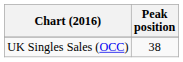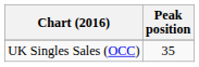 <table class="wikitable sortable">
 <tr>
 <th scope="col">Chart (2016)</th>
 <th scope="col">Peak<br>position</th>
 </tr>
 <tr>
 </tr>
 <tr>
 <td>UK Singles Sales (<a href='#'>OCC</a>)</td>
-<td style="text-align:center;">38</td>
+<td style="text-align:center;">35</td>
 </tr>
 </table>
